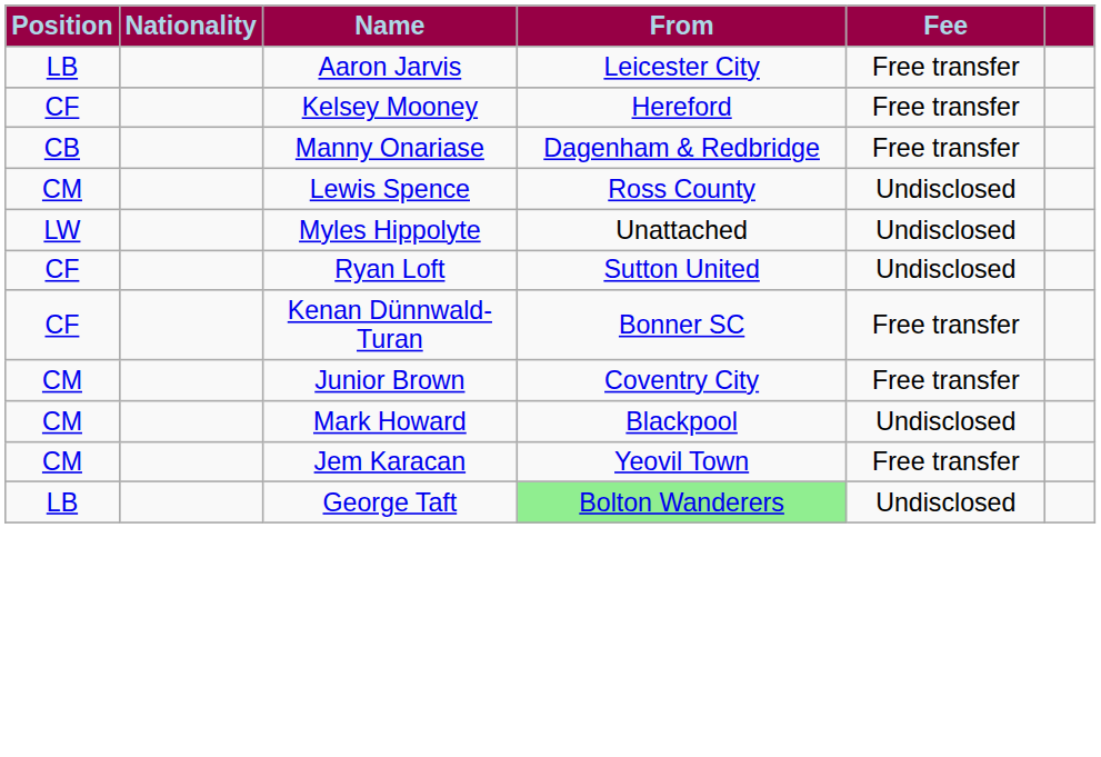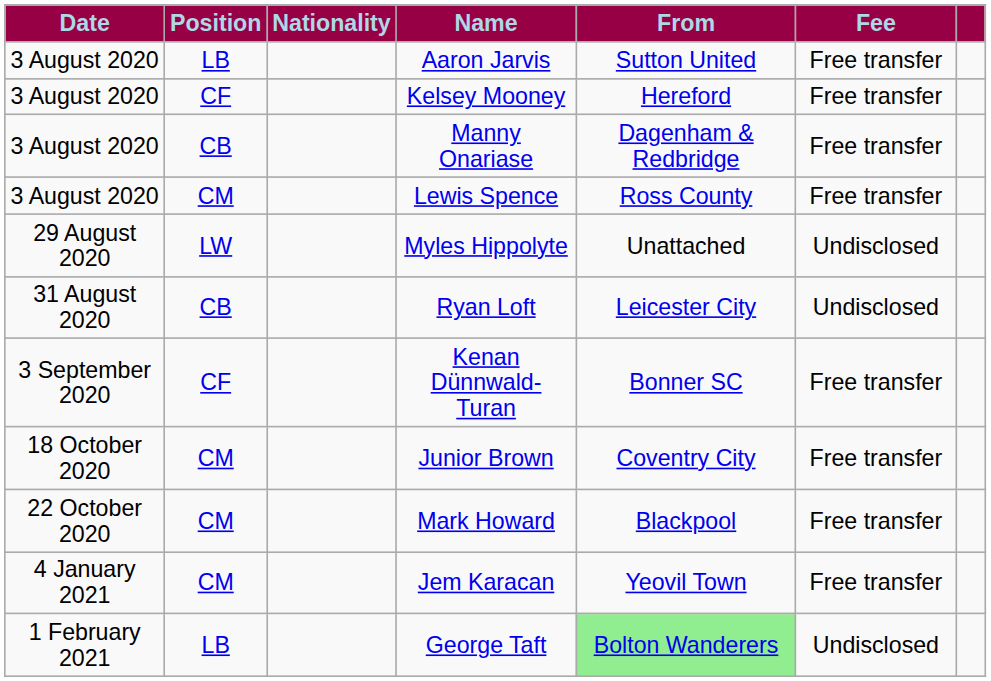 <table class="wikitable"  style="text-align:center; font-size:90%; ">
 <tr>
+<th style="background:#970045; color:#ADD8E6; width:120px;">Date</th>
 <th style="background:#970045; color:#ADD8E6; width:50px;">Position</th>
 <th style="background:#970045; color:#ADD8E6; width:50px;">Nationality</th>
 <th style="background:#970045; color:#ADD8E6; width:150px;">Name</th>
 <th style="background:#970045; color:#ADD8E6; width:200px;">From</th>
 <th style="background:#970045; color:#ADD8E6; width:110px;">Fee</th>
 <th style="background:#970045; color:#ADD8E6; width:25px;"></th>
 </tr>
 <tr>
+<td>3 August 2020</td>
 <td><a href='#'>LB</a></td>
 <td></td>
 <td><a href='#'>Aaron Jarvis</a></td>
-<td> <a href='#'>Leicester City</a></td>
+<td> <a href='#'>Sutton United</a></td>
 <td>Free transfer</td>
 <td></td>
 </tr>
 <tr>
+<td>3 August 2020</td>
 <td><a href='#'>CF</a></td>
 <td></td>
 <td><a href='#'>Kelsey Mooney</a></td>
 <td> <a href='#'>Hereford</a></td>
 <td>Free transfer</td>
 <td></td>
 </tr>
 <tr>
+<td>3 August 2020</td>
 <td><a href='#'>CB</a></td>
 <td></td>
 <td><a href='#'>Manny Onariase</a></td>
 <td> <a href='#'>Dagenham & Redbridge</a></td>
 <td>Free transfer</td>
 <td></td>
 </tr>
 <tr>
+<td>3 August 2020</td>
 <td><a href='#'>CM</a></td>
 <td></td>
 <td><a href='#'>Lewis Spence</a></td>
 <td> <a href='#'>Ross County</a></td>
-<td>Undisclosed</td>
+<td>Free transfer</td>
 <td></td>
 </tr>
 <tr>
+<td>29 August 2020</td>
 <td><a href='#'>LW</a></td>
 <td></td>
 <td><a href='#'>Myles Hippolyte</a></td>
 <td> Unattached</td>
 <td>Undisclosed</td>
 <td></td>
 </tr>
 <tr>
-<td><a href='#'>CF</a></td>
+<td>31 August 2020</td>
+<td><a href='#'>CB</a></td>
 <td></td>
 <td><a href='#'>Ryan Loft</a></td>
-<td> <a href='#'>Sutton United</a></td>
+<td> <a href='#'>Leicester City</a></td>
 <td>Undisclosed</td>
 <td></td>
 </tr>
 <tr>
+<td>3 September 2020</td>
 <td><a href='#'>CF</a></td>
 <td></td>
 <td><a href='#'>Kenan Dünnwald-Turan</a></td>
 <td> <a href='#'>Bonner SC</a></td>
 <td>Free transfer</td>
 <td></td>
 </tr>
 <tr>
+<td>18 October 2020</td>
 <td><a href='#'>CM</a></td>
 <td></td>
 <td><a href='#'>Junior Brown</a></td>
 <td> <a href='#'>Coventry City</a></td>
 <td>Free transfer</td>
 <td></td>
 </tr>
 <tr>
+<td>22 October 2020</td>
 <td><a href='#'>CM</a></td>
 <td></td>
 <td><a href='#'>Mark Howard</a></td>
 <td> <a href='#'>Blackpool</a></td>
-<td>Undisclosed</td>
+<td>Free transfer</td>
 <td></td>
 </tr>
 <tr>
+<td>4 January 2021</td>
 <td><a href='#'>CM</a></td>
 <td></td>
 <td><a href='#'>Jem Karacan</a></td>
 <td> <a href='#'>Yeovil Town</a></td>
 <td>Free transfer</td>
 <td></td>
 </tr>
 <tr>
+<td>1 February 2021</td>
 <td><a href='#'>LB</a></td>
 <td></td>
 <td><a href='#'>George Taft</a></td>
 <td style="background: lightgreen;"> <a href='#'>Bolton Wanderers</a></td>
 <td>Undisclosed</td>
 <td></td>
 </tr>
 </table>
